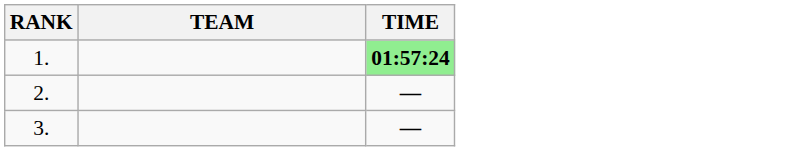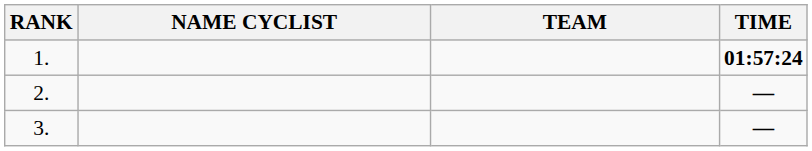 <table class="wikitable" style="font-size:95%;">
 <tr>
 <th>RANK</th>
+<th align="left" style="width: 16em">NAME CYCLIST</th>
 <th align="left" style="width: 13em">TEAM</th>
 <th>TIME</th>
 </tr>
 <tr>
 <td align="center">1.</td>
 <td></td>
-<td align="center" style="background: lightgreen;"><strong>01:57:24</strong></td>
+<td></td>
+<td align="center"><strong>01:57:24</strong></td>
 </tr>
 <tr>
 <td align="center">2.</td>
+<td></td>
 <td></td>
 <td align="center"><strong>—</strong></td>
 </tr>
 <tr>
 <td align="center">3.</td>
 <td></td>
+<td></td>
 <td align="center"><strong>—</strong></td>
 </tr>
 </table>
